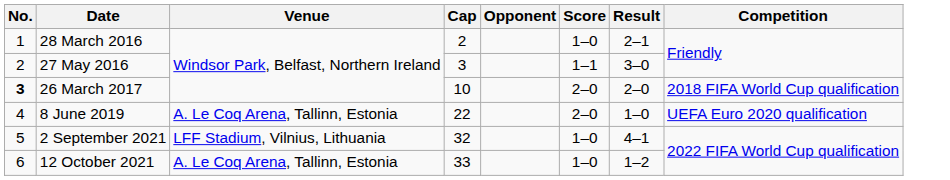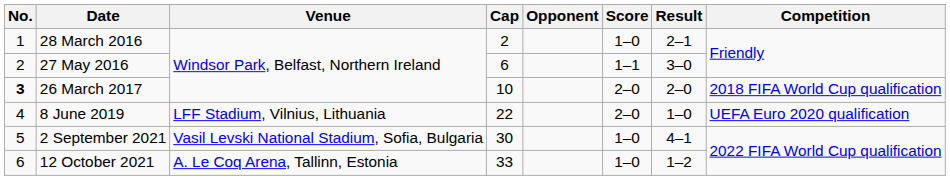 <table class="wikitable sortable">
 <tr>
 <th scope=col>No.</th>
 <th scope=col>Date</th>
 <th scope=col>Venue</th>
 <th scope=col>Cap</th>
 <th scope=col>Opponent</th>
 <th scope=col>Score</th>
 <th scope=col>Result</th>
 <th scope=col>Competition</th>
 </tr>
 <tr>
 <td align=center>1</td>
 <td>28 March 2016</td>
 <td rowspan=3><a href='#'>Windsor Park</a>, Belfast, Northern Ireland</td>
 <td align=center>2</td>
 <td></td>
 <td align=center>1–0</td>
 <td align=center>2–1</td>
 <td rowspan=2><a href='#'>Friendly</a></td>
 </tr>
 <tr>
 <td align=center>2</td>
 <td>27 May 2016</td>
-<td align=center>3</td>
+<td align=center>6</td>
 <td></td>
 <td align=center>1–1</td>
 <td align=center>3–0</td>
 </tr>
 <tr>
 <td align=center><strong>3</strong></td>
 <td>26 March 2017</td>
 <td align=center>10</td>
 <td></td>
 <td align=center>2–0</td>
 <td align=center>2–0</td>
 <td><a href='#'>2018 FIFA World Cup qualification</a></td>
 </tr>
 <tr>
 <td align=center>4</td>
 <td>8 June 2019</td>
-<td><a href='#'>A. Le Coq Arena</a>, Tallinn, Estonia</td>
+<td><a href='#'>LFF Stadium</a>, Vilnius, Lithuania</td>
 <td align=center>22</td>
 <td></td>
 <td align=center>2–0</td>
 <td align=center>1–0</td>
 <td><a href='#'>UEFA Euro 2020 qualification</a></td>
 </tr>
 <tr>
 <td align=center>5</td>
 <td>2 September 2021</td>
-<td><a href='#'>LFF Stadium</a>, Vilnius, Lithuania</td>
-<td align=center>32</td>
+<td><a href='#'>Vasil Levski National Stadium</a>, Sofia, Bulgaria</td>
+<td align=center>30</td>
 <td></td>
 <td align=center>1–0</td>
 <td align=center>4–1</td>
 <td rowspan=2><a href='#'>2022 FIFA World Cup qualification</a></td>
 </tr>
 <tr>
 <td align=center>6</td>
 <td>12 October 2021</td>
 <td><a href='#'>A. Le Coq Arena</a>, Tallinn, Estonia</td>
 <td align=center>33</td>
 <td></td>
 <td align=center>1–0</td>
 <td align=center>1–2</td>
 </tr>
 </table>
